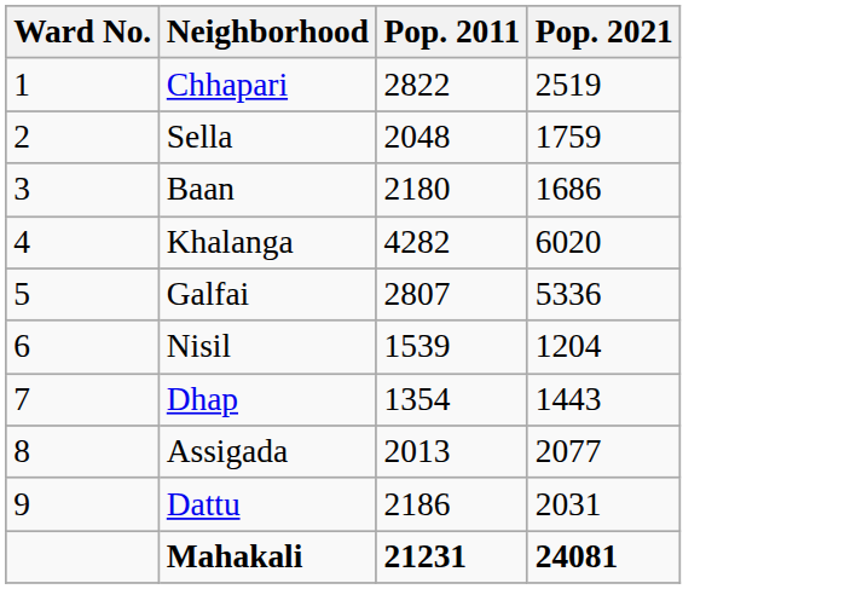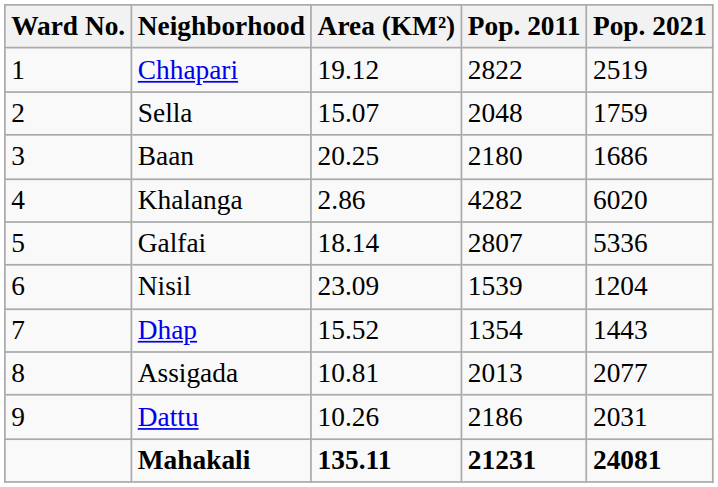 <table class="wikitable">
 <tr>
 <th>Ward No.</th>
 <th>Neighborhood</th>
+<th>Area (KM²)</th>
 <th>Pop. 2011</th>
 <th>Pop. 2021</th>
 </tr>
 <tr>
 <td>1</td>
 <td><a href='#'>Chhapari</a></td>
+<td>19.12</td>
 <td>2822</td>
 <td>2519</td>
 </tr>
 <tr>
 <td>2</td>
 <td>Sella</td>
+<td>15.07</td>
 <td>2048</td>
 <td>1759</td>
 </tr>
 <tr>
 <td>3</td>
 <td>Baan</td>
+<td>20.25</td>
 <td>2180</td>
 <td>1686</td>
 </tr>
 <tr>
 <td>4</td>
 <td>Khalanga</td>
+<td>2.86</td>
 <td>4282</td>
 <td>6020</td>
 </tr>
 <tr>
 <td>5</td>
 <td>Galfai</td>
+<td>18.14</td>
 <td>2807</td>
 <td>5336</td>
 </tr>
 <tr>
 <td>6</td>
 <td>Nisil</td>
+<td>23.09</td>
 <td>1539</td>
 <td>1204</td>
 </tr>
 <tr>
 <td>7</td>
 <td><a href='#'>Dhap</a></td>
+<td>15.52</td>
 <td>1354</td>
 <td>1443</td>
 </tr>
 <tr>
 <td>8</td>
 <td>Assigada</td>
+<td>10.81</td>
 <td>2013</td>
 <td>2077</td>
 </tr>
 <tr>
 <td>9</td>
 <td><a href='#'>Dattu</a></td>
+<td>10.26</td>
 <td>2186</td>
 <td>2031</td>
 </tr>
 <tr>
 <td></td>
 <td><strong>Mahakali</strong></td>
+<td><strong>135.11</strong></td>
 <td><strong>21231</strong></td>
 <td><strong>24081</strong></td>
 </tr>
 </table>
